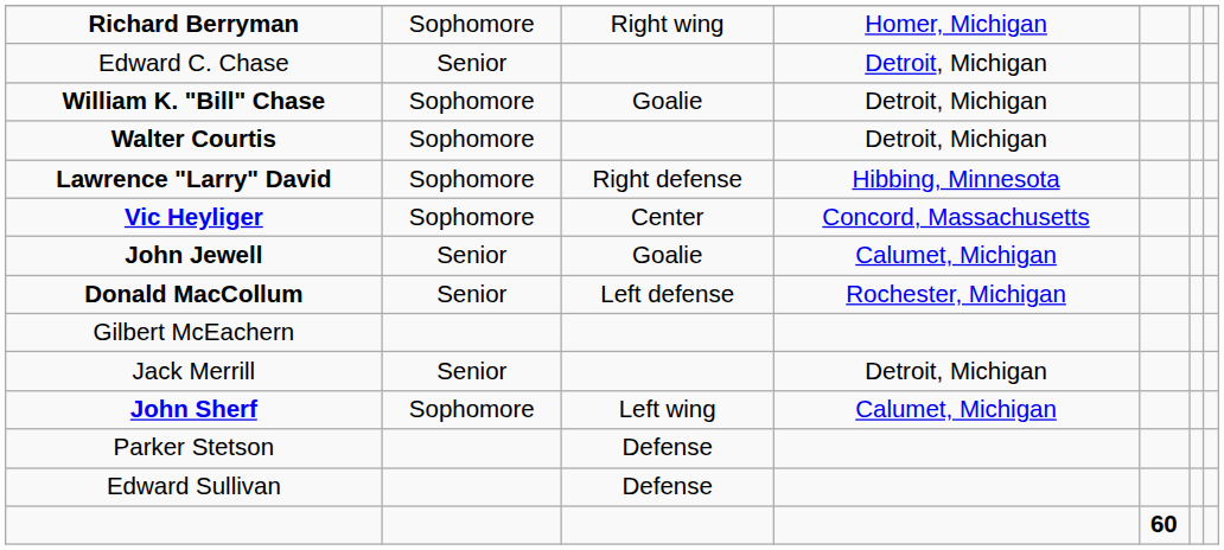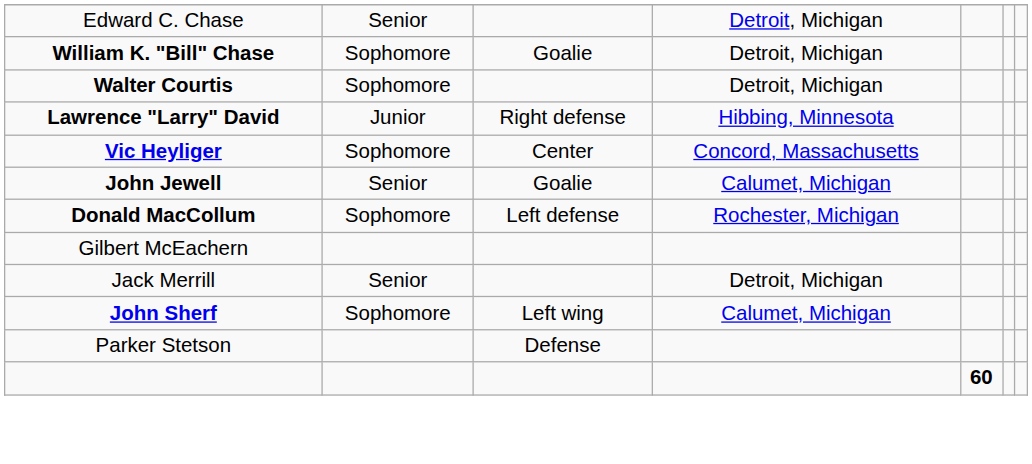 <table class="wikitable" width="800">
 <tr align="center">
-</tr>
-<tr align="center" bgcolor="">
-<td><strong>Richard Berryman</strong></td>
-<td>Sophomore</td>
-<td>Right wing</td>
-<td><a href='#'>Homer, Michigan</a></td>
-<td></td>
-<td></td>
-<td></td>
 </tr>
 <tr align="center" bgcolor="">
 <td>Edward C. Chase</td>
 <td>Senior</td>
 <td></td>
 <td><a href='#'>Detroit</a>, Michigan</td>
 <td></td>
 <td></td>
 <td></td>
 </tr>
 <tr align="center" bgcolor="">
 <td><strong>William K. "Bill" Chase</strong></td>
 <td>Sophomore</td>
 <td>Goalie</td>
 <td>Detroit, Michigan</td>
 <td></td>
 <td></td>
 <td></td>
 </tr>
 <tr align="center" bgcolor="">
 <td><strong>Walter Courtis</strong></td>
 <td>Sophomore</td>
 <td></td>
 <td>Detroit, Michigan</td>
 <td></td>
 <td></td>
 <td></td>
 </tr>
 <tr align="center" bgcolor="">
 <td><strong>Lawrence "Larry" David</strong></td>
-<td>Sophomore</td>
+<td>Junior</td>
 <td>Right defense</td>
 <td><a href='#'>Hibbing, Minnesota</a></td>
 <td></td>
 <td></td>
 <td></td>
 </tr>
 <tr align="center" bgcolor="">
 <td><strong><a href='#'>Vic Heyliger</a></strong></td>
 <td>Sophomore</td>
 <td>Center</td>
 <td><a href='#'>Concord, Massachusetts</a></td>
 <td></td>
 <td></td>
 <td></td>
 </tr>
 <tr align="center" bgcolor="">
 <td><strong>John Jewell</strong></td>
 <td>Senior</td>
 <td>Goalie</td>
 <td><a href='#'>Calumet, Michigan</a></td>
 <td></td>
 <td></td>
 <td></td>
 </tr>
 <tr align="center" bgcolor="">
 <td><strong>Donald MacCollum</strong></td>
-<td>Senior</td>
+<td>Sophomore</td>
 <td>Left defense</td>
 <td><a href='#'>Rochester, Michigan</a></td>
 <td></td>
 <td></td>
 <td></td>
 </tr>
 <tr align="center" bgcolor="">
 <td>Gilbert McEachern</td>
 <td></td>
 <td></td>
 <td></td>
 <td></td>
 <td></td>
 <td></td>
 </tr>
 <tr align="center" bgcolor="">
 <td>Jack Merrill</td>
 <td>Senior</td>
 <td></td>
 <td>Detroit, Michigan</td>
 <td></td>
 <td></td>
 <td></td>
 </tr>
 <tr align="center" bgcolor="">
 <td><strong><a href='#'>John Sherf</a></strong></td>
 <td>Sophomore</td>
 <td>Left wing</td>
 <td><a href='#'>Calumet, Michigan</a></td>
 <td></td>
 <td></td>
 <td></td>
 </tr>
 <tr align="center" bgcolor="">
 <td>Parker Stetson</td>
 <td></td>
 <td>Defense</td>
 <td></td>
 <td></td>
 <td></td>
 <td></td>
 </tr>
 <tr align="center" bgcolor="">
-<td>Edward Sullivan</td>
-<td></td>
-<td>Defense</td>
-<td></td>
-<td></td>
-<td></td>
-<td></td>
-</tr>
-<tr align="center" bgcolor="">
 <td></td>
 <td></td>
 <td></td>
 <td></td>
 <td><strong>60</strong></td>
 <td></td>
 <td></td>
 </tr>
 </table>
